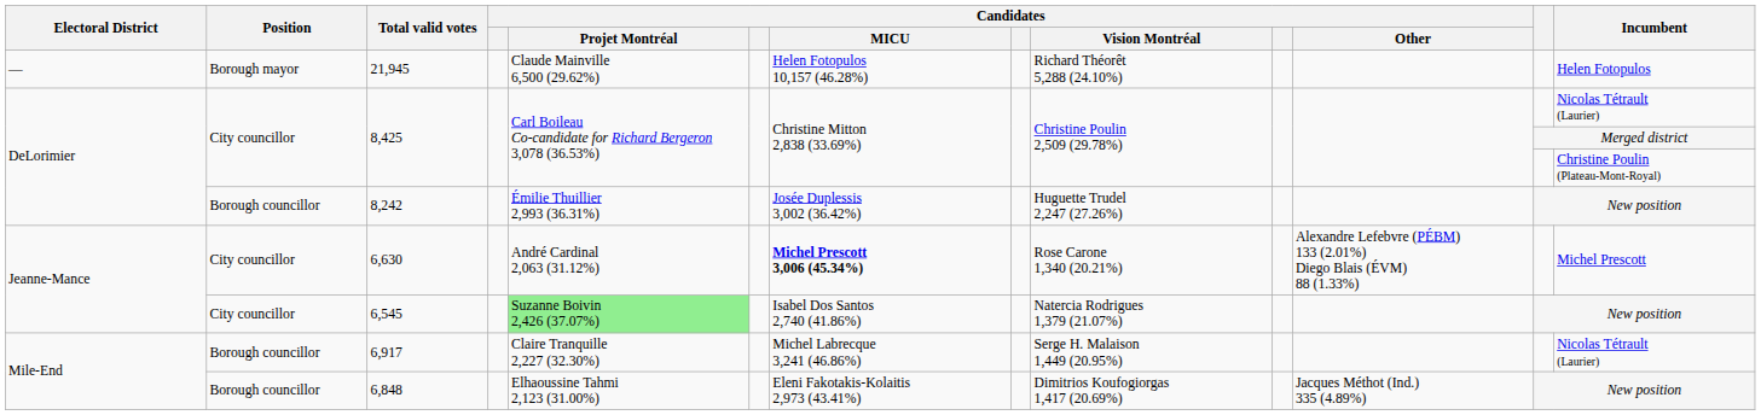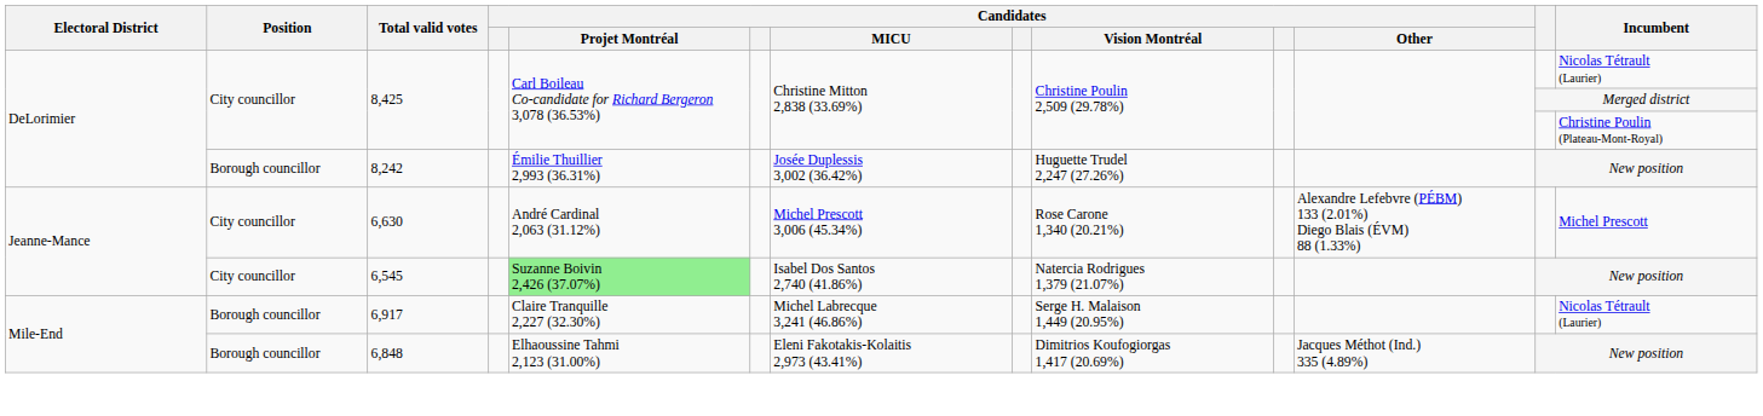 <table class="wikitable" width="100%">
 <tr>
 <th width=10% rowspan=2>Electoral District</th>
 <th width=8% rowspan=2>Position</th>
 <th width=6% rowspan=2>Total valid votes</th>
 <th colspan=8>Candidates</th>
 <th width=1% rowspan=2> </th>
 <th width=10% rowspan=2>Incumbent</th>
 </tr>
 <tr>
 <th width=1% > </th>
 <th width=12% ><span>Projet Montréal</span></th>
 <th width=1% > </th>
 <th width=12% >MICU</th>
 <th width=1% > </th>
 <th width=12% >Vision Montréal</th>
 <th width=1% > </th>
 <th width=12% >Other</th>
-</tr>
-<tr>
-<td>—</td>
-<td>Borough mayor</td>
-<td>21,945</td>
-<td></td>
-<td>Claude Mainville<br>6,500 (29.62%)</td>
-<td> </td>
-<td><a href='#'>Helen Fotopulos</a><br>10,157 (46.28%)</td>
-<td></td>
-<td>Richard Théorêt <br>5,288 (24.10%)</td>
-<td></td>
-<td></td>
-<td> </td>
-<td><a href='#'>Helen Fotopulos</a></td>
 </tr>
 <tr>
 <td rowspan=4>DeLorimier</td>
 <td rowspan=3>City councillor</td>
 <td rowspan=3>8,425</td>
 <td rowspan=3 > </td>
 <td rowspan=3><a href='#'>Carl Boileau</a><br><em>Co-candidate for <a href='#'>Richard Bergeron</a></em><br>3,078 (36.53%)</td>
 <td rowspan=3></td>
 <td rowspan=3>Christine Mitton<br>2,838 (33.69%)</td>
 <td rowspan=3></td>
 <td rowspan=3><a href='#'>Christine Poulin</a><br>2,509 (29.78%)</td>
 <td rowspan=3></td>
 <td rowspan=3></td>
 <td> </td>
 <td><a href='#'>Nicolas Tétrault</a><br><small>(Laurier)</small></td>
 </tr>
 <tr>
 <td colspan="2" style="background:whitesmoke; text-align:center;"><em>Merged district</em></td>
 </tr>
 <tr>
 <td> </td>
 <td><a href='#'>Christine Poulin</a><br><small>(Plateau-Mont-Royal)</small></td>
 </tr>
 <tr>
 <td>Borough councillor</td>
 <td>8,242</td>
 <td></td>
 <td><a href='#'>Émilie Thuillier</a><br>2,993 (36.31%)</td>
 <td> </td>
 <td><a href='#'>Josée Duplessis</a><br>3,002 (36.42%)</td>
 <td></td>
 <td>Huguette Trudel<br>2,247 (27.26%)</td>
 <td></td>
 <td></td>
 <td colspan="2" style="background:whitesmoke; text-align:center;"><em>New position</em></td>
 </tr>
 <tr>
 <td rowspan=2>Jeanne-Mance</td>
 <td>City councillor</td>
 <td>6,630</td>
 <td></td>
 <td>André Cardinal<br>2,063 (31.12%)</td>
 <td> </td>
-<td><strong><a href='#'>Michel Prescott</a><br>3,006 (45.34%)</strong></td>
+<td><a href='#'>Michel Prescott</a><br>3,006 (45.34%)</td>
 <td></td>
 <td>Rose Carone<br>1,340 (20.21%)</td>
 <td></td>
 <td>Alexandre Lefebvre (<a href='#'>PÉBM</a>)<br>133 (2.01%)<br>Diego Blais (ÉVM)<br>88 (1.33%)</td>
 <td> </td>
 <td><a href='#'>Michel Prescott</a></td>
 </tr>
 <tr>
 <td>City councillor</td>
 <td>6,545</td>
 <td></td>
 <td style="background: lightgreen;">Suzanne Boivin<br>2,426 (37.07%)</td>
 <td> </td>
 <td>Isabel Dos Santos<br>2,740 (41.86%)</td>
 <td></td>
 <td>Natercia Rodrigues<br>1,379 (21.07%)</td>
 <td></td>
 <td></td>
 <td colspan="2" style="background:whitesmoke; text-align:center;"><em>New position</em></td>
 </tr>
 <tr>
 <td rowspan=2>Mile-End</td>
 <td>Borough councillor</td>
 <td>6,917</td>
 <td></td>
 <td>Claire Tranquille<br>2,227 (32.30%)</td>
 <td> </td>
 <td>Michel Labrecque<br>3,241 (46.86%)</td>
 <td></td>
 <td>Serge H. Malaison<br>1,449 (20.95%)</td>
 <td></td>
 <td></td>
 <td> </td>
 <td><a href='#'>Nicolas Tétrault</a><br><small>(Laurier)</small></td>
 </tr>
 <tr>
 <td>Borough councillor</td>
 <td>6,848</td>
 <td></td>
 <td>Elhaoussine Tahmi<br>2,123 (31.00%)</td>
 <td> </td>
 <td>Eleni Fakotakis-Kolaitis<br>2,973 (43.41%)</td>
 <td></td>
 <td>Dimitrios Koufogiorgas<br>1,417 (20.69%)</td>
 <td></td>
 <td>Jacques Méthot (Ind.)<br>335 (4.89%)</td>
 <td colspan="2" style="background:whitesmoke; text-align:center;"><em>New position</em></td>
 </tr>
 </table>
